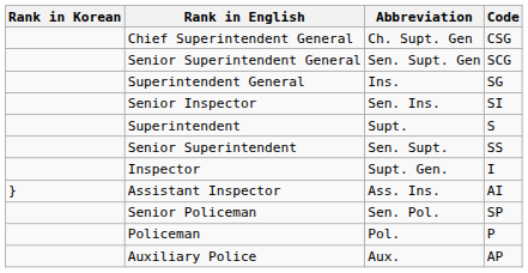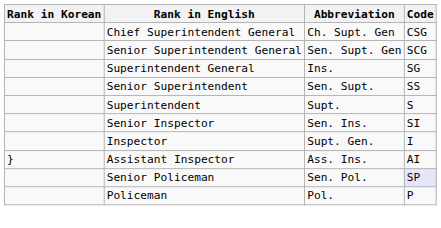 <table class="wikitable">
 <tr>
 <th>Rank in Korean</th>
 <th>Rank in English</th>
 <th>Abbreviation</th>
 <th>Code</th>
 </tr>
 <tr>
 <td></td>
 <td>Chief Superintendent General</td>
 <td>Ch. Supt. Gen</td>
 <td>CSG</td>
 </tr>
 <tr>
 <td></td>
 <td>Senior Superintendent General</td>
 <td>Sen. Supt. Gen</td>
 <td>SCG</td>
 </tr>
 <tr>
 <td></td>
 <td>Superintendent General</td>
 <td>Ins.</td>
 <td>SG</td>
 </tr>
 <tr>
 <td></td>
-<td>Senior Inspector</td>
-<td>Sen. Ins.</td>
-<td>SI</td>
+<td>Senior Superintendent</td>
+<td>Sen. Supt.</td>
+<td>SS</td>
 </tr>
 <tr>
 <td></td>
 <td>Superintendent</td>
 <td>Supt.</td>
 <td>S</td>
 </tr>
 <tr>
 <td></td>
-<td>Senior Superintendent</td>
-<td>Sen. Supt.</td>
-<td>SS</td>
+<td>Senior Inspector</td>
+<td>Sen. Ins.</td>
+<td>SI</td>
 </tr>
 <tr>
 <td></td>
 <td>Inspector</td>
 <td>Supt. Gen.</td>
 <td>I</td>
 </tr>
 <tr>
 <td>}</td>
 <td>Assistant Inspector</td>
 <td>Ass. Ins.</td>
 <td>AI</td>
 </tr>
 <tr>
 <td></td>
 <td>Senior Policeman</td>
 <td>Sen. Pol.</td>
-<td>SP</td>
+<td style="background: lavender;">SP</td>
 </tr>
 <tr>
 <td></td>
 <td>Policeman</td>
 <td>Pol.</td>
 <td>P</td>
 </tr>
-<tr>
-<td></td>
-<td>Auxiliary Police</td>
-<td>Aux.</td>
-<td>AP</td>
-</tr>
 </table>
